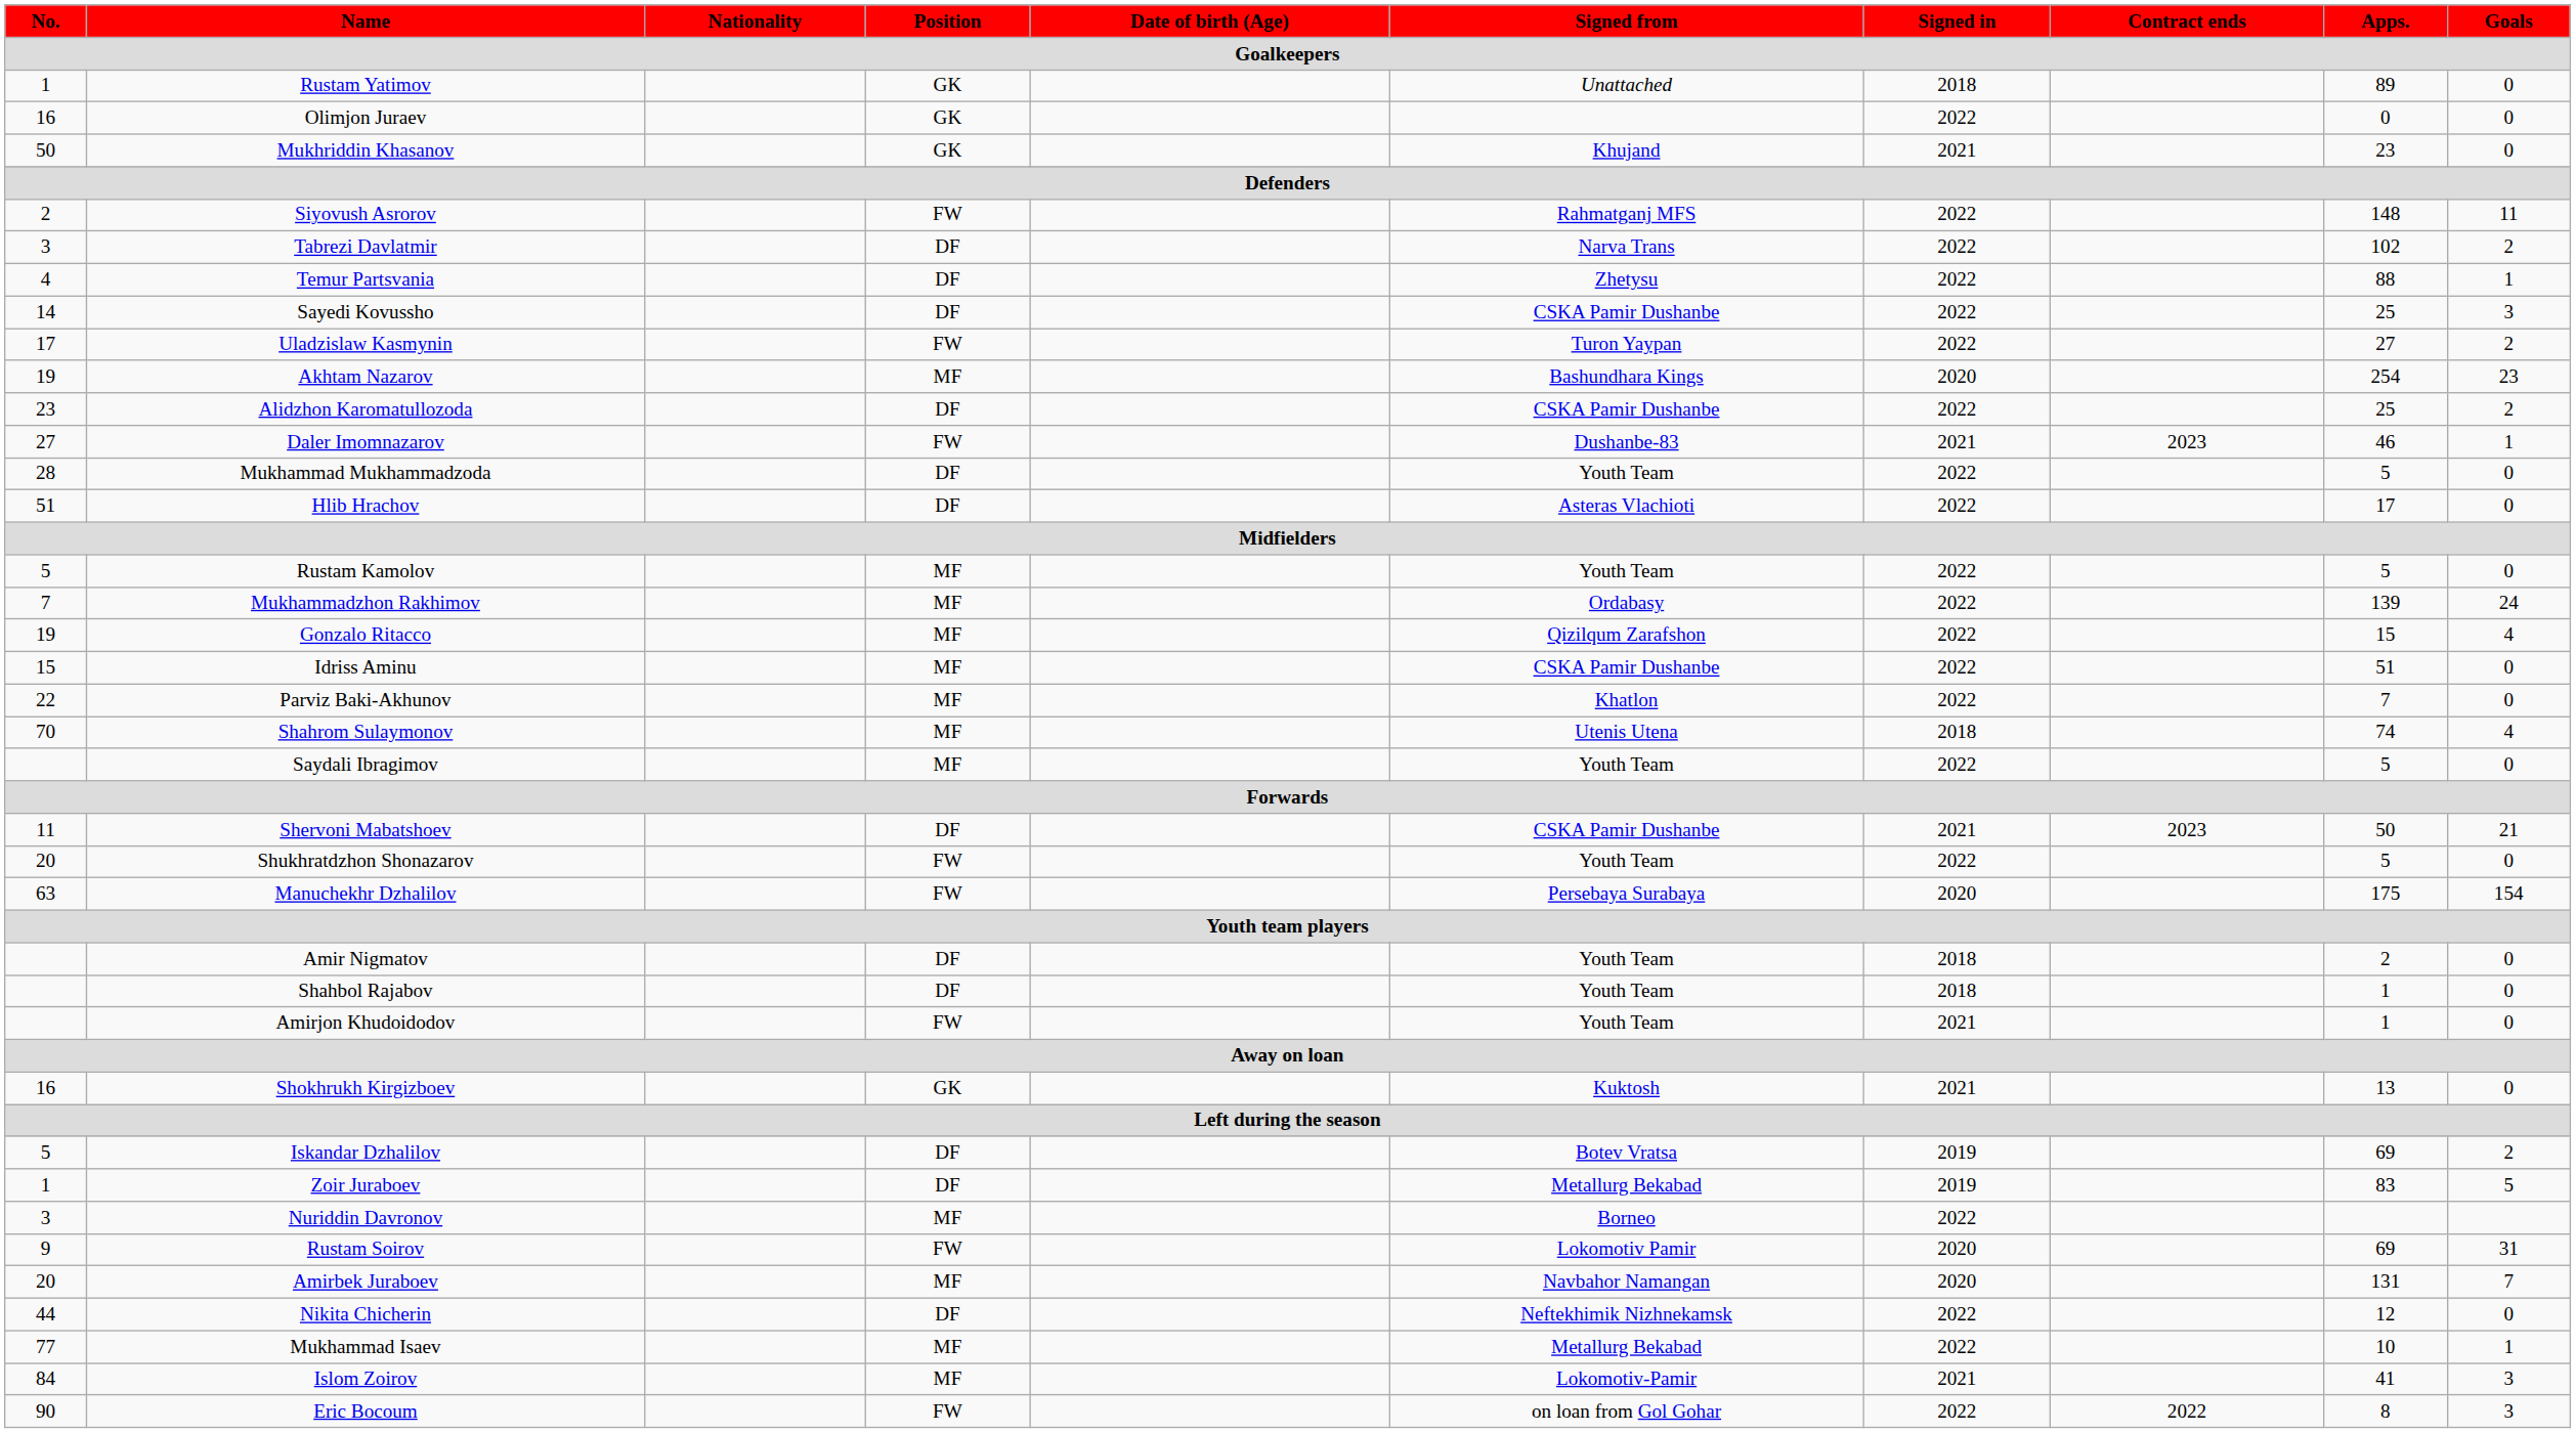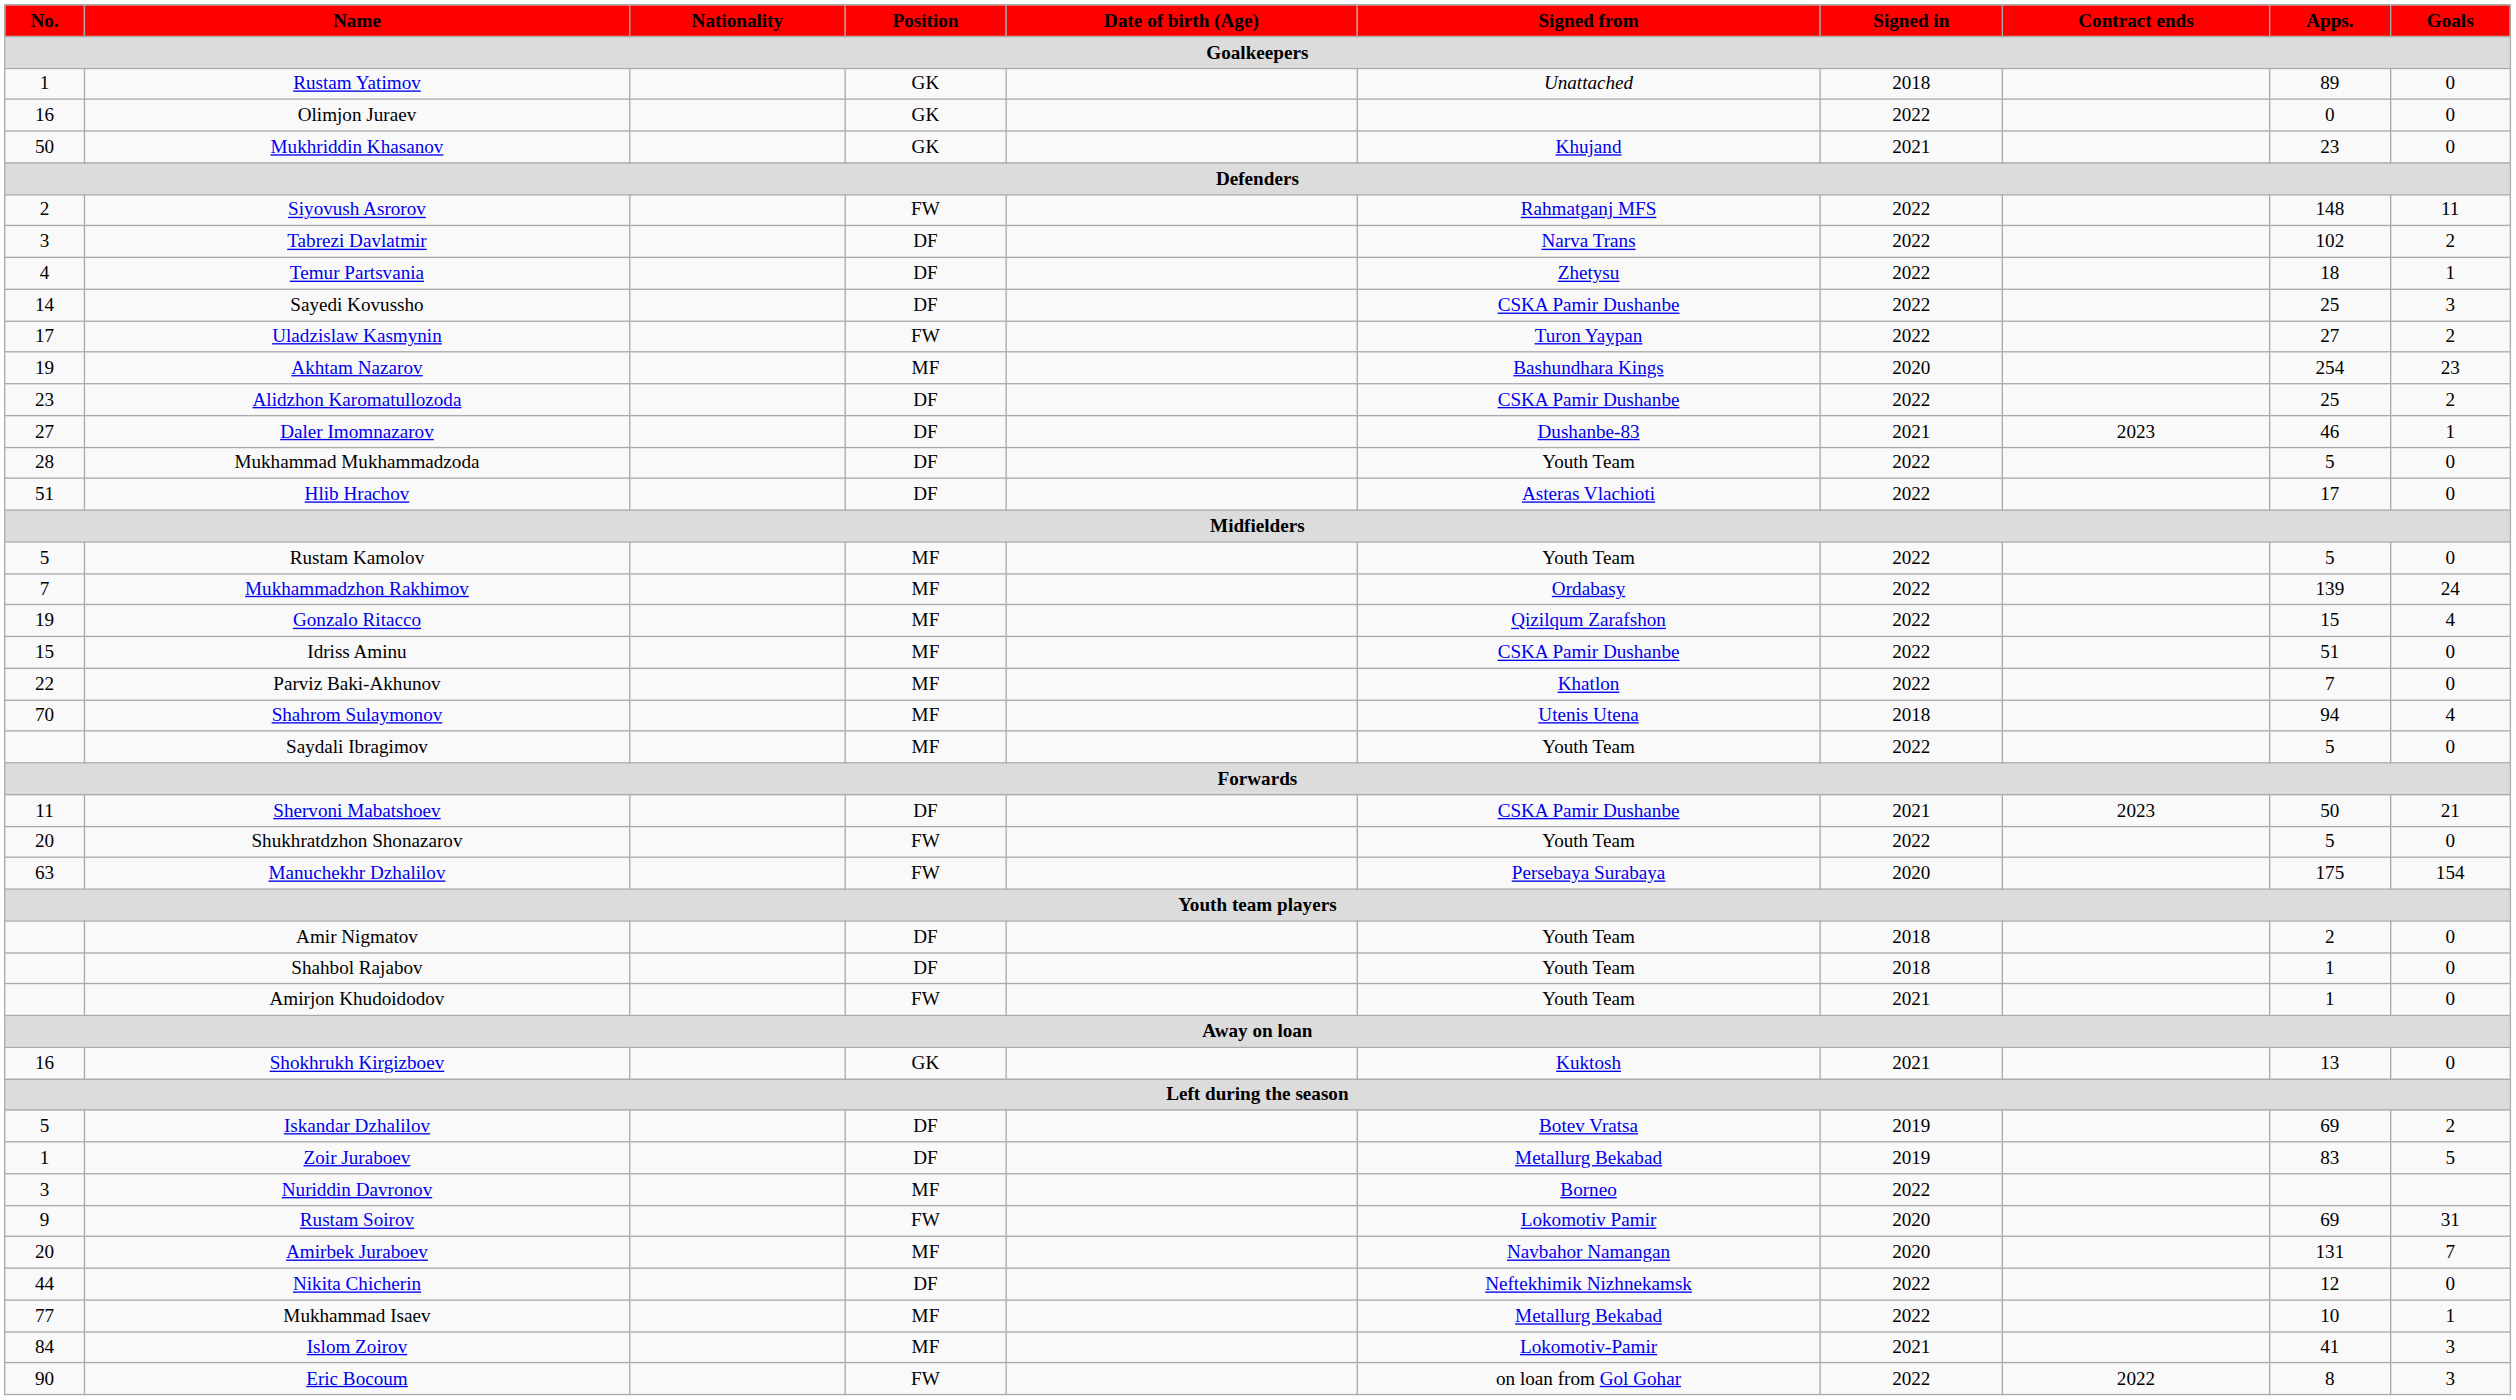 <table class="wikitable"  style="text-align:center; font-size:90%; width:95%;">
 <tr>
 <th style="background:#FF0000; color:#000000; text-align:center;">No.</th>
 <th style="background:#FF0000; color:#000000; text-align:center;">Name</th>
 <th style="background:#FF0000; color:#000000; text-align:center;">Nationality</th>
 <th style="background:#FF0000; color:#000000; text-align:center;">Position</th>
 <th style="background:#FF0000; color:#000000; text-align:center;">Date of birth (Age)</th>
 <th style="background:#FF0000; color:#000000; text-align:center;">Signed from</th>
 <th style="background:#FF0000; color:#000000; text-align:center;">Signed in</th>
 <th style="background:#FF0000; color:#000000; text-align:center;">Contract ends</th>
 <th style="background:#FF0000; color:#000000; text-align:center;">Apps.</th>
 <th style="background:#FF0000; color:#000000; text-align:center;">Goals</th>
 </tr>
 <tr>
 <th colspan="11"  style="background:#dcdcdc; text-align:center;">Goalkeepers</th>
 </tr>
 <tr>
 <td>1</td>
 <td><a href='#'>Rustam Yatimov</a></td>
 <td></td>
 <td>GK</td>
 <td></td>
 <td><em>Unattached</em></td>
 <td>2018</td>
 <td></td>
 <td>89</td>
 <td>0</td>
 </tr>
 <tr>
 <td>16</td>
 <td>Olimjon Juraev</td>
 <td></td>
 <td>GK</td>
 <td></td>
 <td></td>
 <td>2022</td>
 <td></td>
 <td>0</td>
 <td>0</td>
 </tr>
 <tr>
 <td>50</td>
 <td><a href='#'>Mukhriddin Khasanov</a></td>
 <td></td>
 <td>GK</td>
 <td></td>
 <td><a href='#'>Khujand</a></td>
 <td>2021</td>
 <td></td>
 <td>23</td>
 <td>0</td>
 </tr>
 <tr>
 <th colspan="11"  style="background:#dcdcdc; text-align:center;">Defenders</th>
 </tr>
 <tr>
 <td>2</td>
 <td><a href='#'>Siyovush Asrorov</a></td>
 <td></td>
 <td>FW</td>
 <td></td>
 <td><a href='#'>Rahmatganj MFS</a></td>
 <td>2022</td>
 <td></td>
 <td>148</td>
 <td>11</td>
 </tr>
 <tr>
 <td>3</td>
 <td><a href='#'>Tabrezi Davlatmir</a></td>
 <td></td>
 <td>DF</td>
 <td></td>
 <td><a href='#'>Narva Trans</a></td>
 <td>2022</td>
 <td></td>
 <td>102</td>
 <td>2</td>
 </tr>
 <tr>
 <td>4</td>
 <td><a href='#'>Temur Partsvania</a></td>
 <td></td>
 <td>DF</td>
 <td></td>
 <td><a href='#'>Zhetysu</a></td>
 <td>2022</td>
 <td></td>
-<td>88</td>
+<td>18</td>
 <td>1</td>
 </tr>
 <tr>
 <td>14</td>
 <td>Sayedi Kovussho</td>
 <td></td>
 <td>DF</td>
 <td></td>
 <td><a href='#'>CSKA Pamir Dushanbe</a></td>
 <td>2022</td>
 <td></td>
 <td>25</td>
 <td>3</td>
 </tr>
 <tr>
 <td>17</td>
 <td><a href='#'>Uladzislaw Kasmynin</a></td>
 <td></td>
 <td>FW</td>
 <td></td>
 <td><a href='#'>Turon Yaypan</a></td>
 <td>2022</td>
 <td></td>
 <td>27</td>
 <td>2</td>
 </tr>
 <tr>
 <td>19</td>
 <td><a href='#'>Akhtam Nazarov</a></td>
 <td></td>
 <td>MF</td>
 <td></td>
 <td><a href='#'>Bashundhara Kings</a></td>
 <td>2020</td>
 <td></td>
 <td>254</td>
 <td>23</td>
 </tr>
 <tr>
 <td>23</td>
 <td><a href='#'>Alidzhon Karomatullozoda</a></td>
 <td></td>
 <td>DF</td>
 <td></td>
 <td><a href='#'>CSKA Pamir Dushanbe</a></td>
 <td>2022</td>
 <td></td>
 <td>25</td>
 <td>2</td>
 </tr>
 <tr>
 <td>27</td>
 <td><a href='#'>Daler Imomnazarov</a></td>
 <td></td>
-<td>FW</td>
+<td>DF</td>
 <td></td>
 <td><a href='#'>Dushanbe-83</a></td>
 <td>2021</td>
 <td>2023</td>
 <td>46</td>
 <td>1</td>
 </tr>
 <tr>
 <td>28</td>
 <td>Mukhammad Mukhammadzoda</td>
 <td></td>
 <td>DF</td>
 <td></td>
 <td>Youth Team</td>
 <td>2022</td>
 <td></td>
 <td>5</td>
 <td>0</td>
 </tr>
 <tr>
 <td>51</td>
 <td><a href='#'>Hlib Hrachov</a></td>
 <td></td>
 <td>DF</td>
 <td></td>
 <td><a href='#'>Asteras Vlachioti</a></td>
 <td>2022</td>
 <td></td>
 <td>17</td>
 <td>0</td>
 </tr>
 <tr>
 <th colspan="11"  style="background:#dcdcdc; text-align:center;">Midfielders</th>
 </tr>
 <tr>
 <td>5</td>
 <td>Rustam Kamolov</td>
 <td></td>
 <td>MF</td>
 <td></td>
 <td>Youth Team</td>
 <td>2022</td>
 <td></td>
 <td>5</td>
 <td>0</td>
 </tr>
 <tr>
 <td>7</td>
 <td><a href='#'>Mukhammadzhon Rakhimov</a></td>
 <td></td>
 <td>MF</td>
 <td></td>
 <td><a href='#'>Ordabasy</a></td>
 <td>2022</td>
 <td></td>
 <td>139</td>
 <td>24</td>
 </tr>
 <tr>
 <td>19</td>
 <td><a href='#'>Gonzalo Ritacco</a></td>
 <td></td>
 <td>MF</td>
 <td></td>
 <td><a href='#'>Qizilqum Zarafshon</a></td>
 <td>2022</td>
 <td></td>
 <td>15</td>
 <td>4</td>
 </tr>
 <tr>
 <td>15</td>
 <td>Idriss Aminu</td>
 <td></td>
 <td>MF</td>
 <td></td>
 <td><a href='#'>CSKA Pamir Dushanbe</a></td>
 <td>2022</td>
 <td></td>
 <td>51</td>
 <td>0</td>
 </tr>
 <tr>
 <td>22</td>
 <td>Parviz Baki-Akhunov</td>
 <td></td>
 <td>MF</td>
 <td></td>
 <td><a href='#'>Khatlon</a></td>
 <td>2022</td>
 <td></td>
 <td>7</td>
 <td>0</td>
 </tr>
 <tr>
 <td>70</td>
 <td><a href='#'>Shahrom Sulaymonov</a></td>
 <td></td>
 <td>MF</td>
 <td></td>
 <td><a href='#'>Utenis Utena</a></td>
 <td>2018</td>
 <td></td>
-<td>74</td>
+<td>94</td>
 <td>4</td>
 </tr>
 <tr>
 <td></td>
 <td>Saydali Ibragimov</td>
 <td></td>
 <td>MF</td>
 <td></td>
 <td>Youth Team</td>
 <td>2022</td>
 <td></td>
 <td>5</td>
 <td>0</td>
 </tr>
 <tr>
 <th colspan="11"  style="background:#dcdcdc; text-align:center;">Forwards</th>
 </tr>
 <tr>
 <td>11</td>
 <td><a href='#'>Shervoni Mabatshoev</a></td>
 <td></td>
 <td>DF</td>
 <td></td>
 <td><a href='#'>CSKA Pamir Dushanbe</a></td>
 <td>2021</td>
 <td>2023</td>
 <td>50</td>
 <td>21</td>
 </tr>
 <tr>
 <td>20</td>
 <td>Shukhratdzhon Shonazarov</td>
 <td></td>
 <td>FW</td>
 <td></td>
 <td>Youth Team</td>
 <td>2022</td>
 <td></td>
 <td>5</td>
 <td>0</td>
 </tr>
 <tr>
 <td>63</td>
 <td><a href='#'>Manuchekhr Dzhalilov</a></td>
 <td></td>
 <td>FW</td>
 <td></td>
 <td><a href='#'>Persebaya Surabaya</a></td>
 <td>2020</td>
 <td></td>
 <td>175</td>
 <td>154</td>
 </tr>
 <tr>
 <th colspan="11"  style="background:#dcdcdc; text-align:center;">Youth team players</th>
 </tr>
 <tr>
 <td></td>
 <td>Amir Nigmatov</td>
 <td></td>
 <td>DF</td>
 <td></td>
 <td>Youth Team</td>
 <td>2018</td>
 <td></td>
 <td>2</td>
 <td>0</td>
 </tr>
 <tr>
 <td></td>
 <td>Shahbol Rajabov</td>
 <td></td>
 <td>DF</td>
 <td></td>
 <td>Youth Team</td>
 <td>2018</td>
 <td></td>
 <td>1</td>
 <td>0</td>
 </tr>
 <tr>
 <td></td>
 <td>Amirjon Khudoidodov</td>
 <td></td>
 <td>FW</td>
 <td></td>
 <td>Youth Team</td>
 <td>2021</td>
 <td></td>
 <td>1</td>
 <td>0</td>
 </tr>
 <tr>
 <th colspan="11"  style="background:#dcdcdc; text-align:center;">Away on loan</th>
 </tr>
 <tr>
 <td>16</td>
 <td><a href='#'>Shokhrukh Kirgizboev</a></td>
 <td></td>
 <td>GK</td>
 <td></td>
 <td><a href='#'>Kuktosh</a></td>
 <td>2021</td>
 <td></td>
 <td>13</td>
 <td>0</td>
 </tr>
 <tr>
 <th colspan="11"  style="background:#dcdcdc; text-align:center;">Left during the season</th>
 </tr>
 <tr>
 <td>5</td>
 <td><a href='#'>Iskandar Dzhalilov</a></td>
 <td></td>
 <td>DF</td>
 <td></td>
 <td><a href='#'>Botev Vratsa</a></td>
 <td>2019</td>
 <td></td>
 <td>69</td>
 <td>2</td>
 </tr>
 <tr>
 <td>1</td>
 <td><a href='#'>Zoir Juraboev</a></td>
 <td></td>
 <td>DF</td>
 <td></td>
 <td><a href='#'>Metallurg Bekabad</a></td>
 <td>2019</td>
 <td></td>
 <td>83</td>
 <td>5</td>
 </tr>
 <tr>
 <td>3</td>
 <td><a href='#'>Nuriddin Davronov</a></td>
 <td></td>
 <td>MF</td>
 <td></td>
 <td><a href='#'>Borneo</a></td>
 <td>2022</td>
 <td></td>
 <td></td>
 <td></td>
 </tr>
 <tr>
 <td>9</td>
 <td><a href='#'>Rustam Soirov</a></td>
 <td></td>
 <td>FW</td>
 <td></td>
 <td><a href='#'>Lokomotiv Pamir</a></td>
 <td>2020</td>
 <td></td>
 <td>69</td>
 <td>31</td>
 </tr>
 <tr>
 <td>20</td>
 <td><a href='#'>Amirbek Juraboev</a></td>
 <td></td>
 <td>MF</td>
 <td></td>
 <td><a href='#'>Navbahor Namangan</a></td>
 <td>2020</td>
 <td></td>
 <td>131</td>
 <td>7</td>
 </tr>
 <tr>
 <td>44</td>
 <td><a href='#'>Nikita Chicherin</a></td>
 <td></td>
 <td>DF</td>
 <td></td>
 <td><a href='#'>Neftekhimik Nizhnekamsk</a></td>
 <td>2022</td>
 <td></td>
 <td>12</td>
 <td>0</td>
 </tr>
 <tr>
 <td>77</td>
 <td>Mukhammad Isaev</td>
 <td></td>
 <td>MF</td>
 <td></td>
 <td><a href='#'>Metallurg Bekabad</a></td>
 <td>2022</td>
 <td></td>
 <td>10</td>
 <td>1</td>
 </tr>
 <tr>
 <td>84</td>
 <td><a href='#'>Islom Zoirov</a></td>
 <td></td>
 <td>MF</td>
 <td></td>
 <td><a href='#'>Lokomotiv-Pamir</a></td>
 <td>2021</td>
 <td></td>
 <td>41</td>
 <td>3</td>
 </tr>
 <tr>
 <td>90</td>
 <td><a href='#'>Eric Bocoum</a></td>
 <td></td>
 <td>FW</td>
 <td></td>
 <td>on loan from <a href='#'>Gol Gohar</a></td>
 <td>2022</td>
 <td>2022</td>
 <td>8</td>
 <td>3</td>
 </tr>
 </table>
